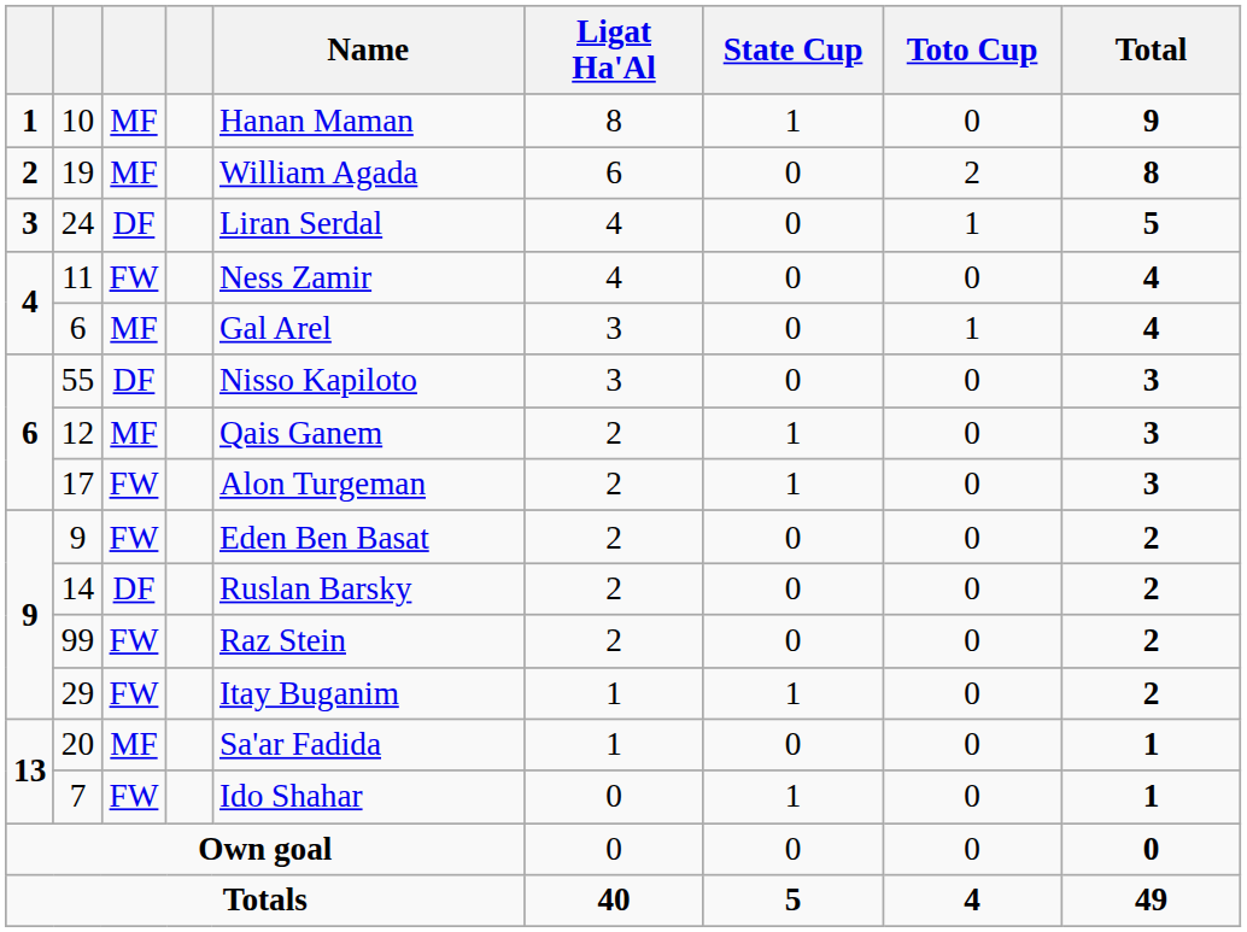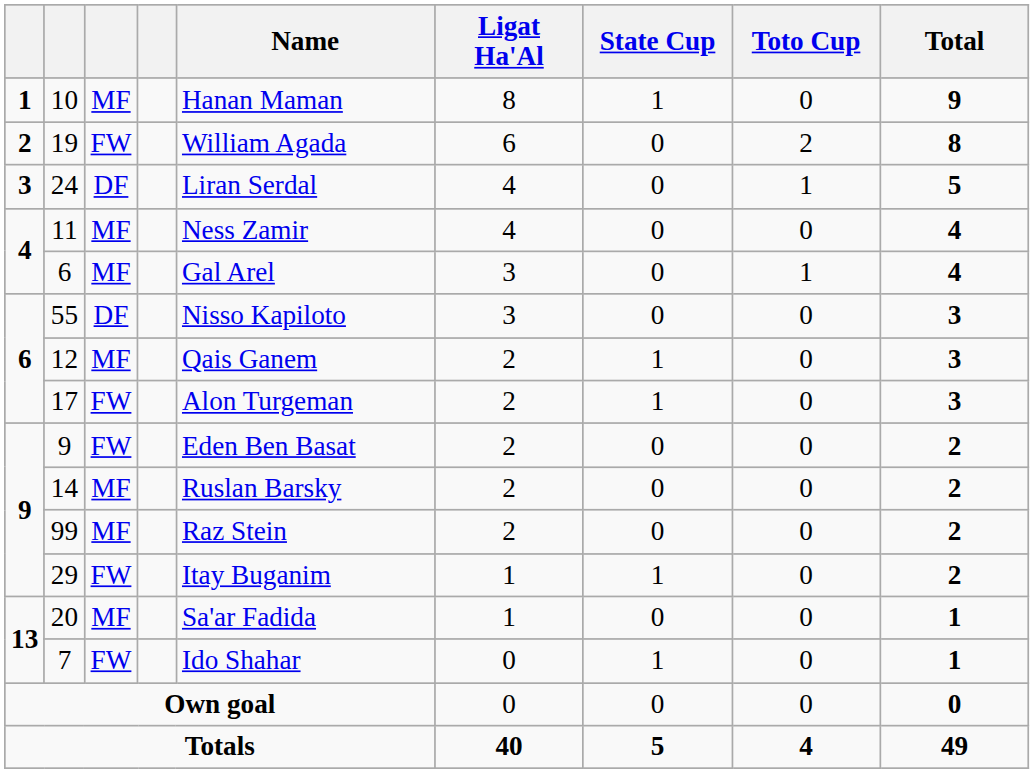 <table class="wikitable" style="text-align:center">
 <tr>
 <th width=15></th>
 <th width=15></th>
 <th width=15></th>
 <th width=15></th>
 <th width=145>Name</th>
 <th width=80><a href='#'>Ligat Ha'Al</a></th>
 <th width=80><a href='#'>State Cup</a></th>
 <th width=80><a href='#'>Toto Cup</a></th>
 <th width=80>Total</th>
 </tr>
 <tr>
 <td><strong>1</strong></td>
 <td>10</td>
 <td><a href='#'>MF</a></td>
 <td></td>
 <td align=left><a href='#'>Hanan Maman</a></td>
 <td>8</td>
 <td>1</td>
 <td>0</td>
 <td><strong>9</strong></td>
 </tr>
 <tr>
 <td><strong>2</strong></td>
 <td>19</td>
-<td><a href='#'>MF</a></td>
+<td><a href='#'>FW</a></td>
 <td></td>
 <td align=left><a href='#'>William Agada</a></td>
 <td>6</td>
 <td>0</td>
 <td>2</td>
 <td><strong>8</strong></td>
 </tr>
 <tr>
 <td><strong>3</strong></td>
 <td>24</td>
 <td><a href='#'>DF</a></td>
 <td></td>
 <td align=left><a href='#'>Liran Serdal</a></td>
 <td>4</td>
 <td>0</td>
 <td>1</td>
 <td><strong>5</strong></td>
 </tr>
 <tr>
 <td rowspan=2><strong>4</strong></td>
 <td>11</td>
-<td><a href='#'>FW</a></td>
+<td><a href='#'>MF</a></td>
 <td></td>
 <td align=left><a href='#'>Ness Zamir</a></td>
 <td>4</td>
 <td>0</td>
 <td>0</td>
 <td><strong>4</strong></td>
 </tr>
 <tr>
 <td>6</td>
 <td><a href='#'>MF</a></td>
 <td></td>
 <td align=left><a href='#'>Gal Arel</a></td>
 <td>3</td>
 <td>0</td>
 <td>1</td>
 <td><strong>4</strong></td>
 </tr>
 <tr>
 <td rowspan=3><strong>6</strong></td>
 <td>55</td>
 <td><a href='#'>DF</a></td>
 <td></td>
 <td align=left><a href='#'>Nisso Kapiloto</a></td>
 <td>3</td>
 <td>0</td>
 <td>0</td>
 <td><strong>3</strong></td>
 </tr>
 <tr>
 <td>12</td>
 <td><a href='#'>MF</a></td>
 <td></td>
 <td align=left><a href='#'>Qais Ganem</a></td>
 <td>2</td>
 <td>1</td>
 <td>0</td>
 <td><strong>3</strong></td>
 </tr>
 <tr>
 <td>17</td>
 <td><a href='#'>FW</a></td>
 <td></td>
 <td align=left><a href='#'>Alon Turgeman</a></td>
 <td>2</td>
 <td>1</td>
 <td>0</td>
 <td><strong>3</strong></td>
 </tr>
 <tr>
 <td rowspan=4><strong>9</strong></td>
 <td>9</td>
 <td><a href='#'>FW</a></td>
 <td></td>
 <td align=left><a href='#'>Eden Ben Basat</a></td>
 <td>2</td>
 <td>0</td>
 <td>0</td>
 <td><strong>2</strong></td>
 </tr>
 <tr>
 <td>14</td>
-<td><a href='#'>DF</a></td>
+<td><a href='#'>MF</a></td>
 <td></td>
 <td align=left><a href='#'>Ruslan Barsky</a></td>
 <td>2</td>
 <td>0</td>
 <td>0</td>
 <td><strong>2</strong></td>
 </tr>
 <tr>
 <td>99</td>
-<td><a href='#'>FW</a></td>
+<td><a href='#'>MF</a></td>
 <td></td>
 <td align=left><a href='#'>Raz Stein</a></td>
 <td>2</td>
 <td>0</td>
 <td>0</td>
 <td><strong>2</strong></td>
 </tr>
 <tr>
 <td>29</td>
 <td><a href='#'>FW</a></td>
 <td></td>
 <td align=left><a href='#'>Itay Buganim</a></td>
 <td>1</td>
 <td>1</td>
 <td>0</td>
 <td><strong>2</strong></td>
 </tr>
 <tr>
 <td rowspan=2><strong>13</strong></td>
 <td>20</td>
 <td><a href='#'>MF</a></td>
 <td></td>
 <td align=left><a href='#'>Sa'ar Fadida</a></td>
 <td>1</td>
 <td>0</td>
 <td>0</td>
 <td><strong>1</strong></td>
 </tr>
 <tr>
 <td>7</td>
 <td><a href='#'>FW</a></td>
 <td></td>
 <td align=left><a href='#'>Ido Shahar</a></td>
 <td>0</td>
 <td>1</td>
 <td>0</td>
 <td><strong>1</strong></td>
 </tr>
 <tr>
 <td colspan=5><strong>Own goal</strong></td>
 <td>0</td>
 <td>0</td>
 <td>0</td>
 <td><strong>0</strong></td>
 </tr>
 <tr>
 <td colspan=5><strong>Totals</strong></td>
 <td><strong>40</strong></td>
 <td><strong>5</strong></td>
 <td><strong>4</strong></td>
 <td><strong>49</strong></td>
 </tr>
 </table>
